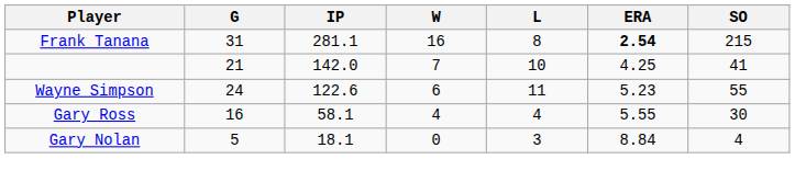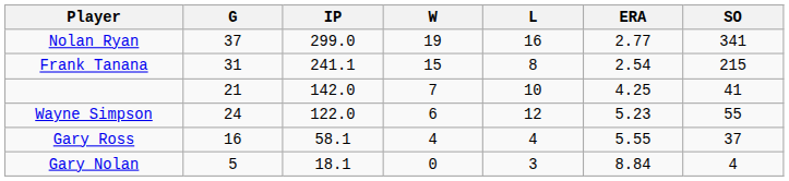 <table class="wikitable sortable">
 <tr>
 <th bgcolor="#DDDDFF" width="16%">Player</th>
 <th bgcolor="#DDDDFF" width="9%">G</th>
 <th bgcolor="#DDDDFF" width="9%">IP</th>
 <th bgcolor="#DDDDFF" width="9%">W</th>
 <th bgcolor="#DDDDFF" width="9%">L</th>
 <th bgcolor="#DDDDFF" width="9%">ERA</th>
 <th bgcolor="#DDDDFF" width="9%">SO</th>
 </tr>
+<tr align="center">
+<td><a href='#'>Nolan Ryan</a></td>
+<td>37</td>
+<td>299.0</td>
+<td>19</td>
+<td>16</td>
+<td>2.77</td>
+<td>341</td>
+</tr>
 <tr align=center>
 <td><a href='#'>Frank Tanana</a></td>
 <td>31</td>
-<td>281.1</td>
-<td>16</td>
+<td>241.1</td>
+<td>15</td>
 <td>8</td>
-<td><strong>2.54</strong></td>
+<td>2.54</td>
 <td>215</td>
 </tr>
 <tr align=center>
 <td></td>
 <td>21</td>
 <td>142.0</td>
 <td>7</td>
 <td>10</td>
 <td>4.25</td>
 <td>41</td>
 </tr>
 <tr align="center">
 <td><a href='#'>Wayne Simpson</a></td>
 <td>24</td>
-<td>122.6</td>
+<td>122.0</td>
 <td>6</td>
-<td>11</td>
+<td>12</td>
 <td>5.23</td>
 <td>55</td>
 </tr>
 <tr align=center>
 <td><a href='#'>Gary Ross</a></td>
 <td>16</td>
 <td>58.1</td>
 <td>4</td>
 <td>4</td>
 <td>5.55</td>
-<td>30</td>
+<td>37</td>
 </tr>
 <tr align=center>
 <td><a href='#'>Gary Nolan</a></td>
 <td>5</td>
 <td>18.1</td>
 <td>0</td>
 <td>3</td>
 <td>8.84</td>
 <td>4</td>
 </tr>
 </table>
